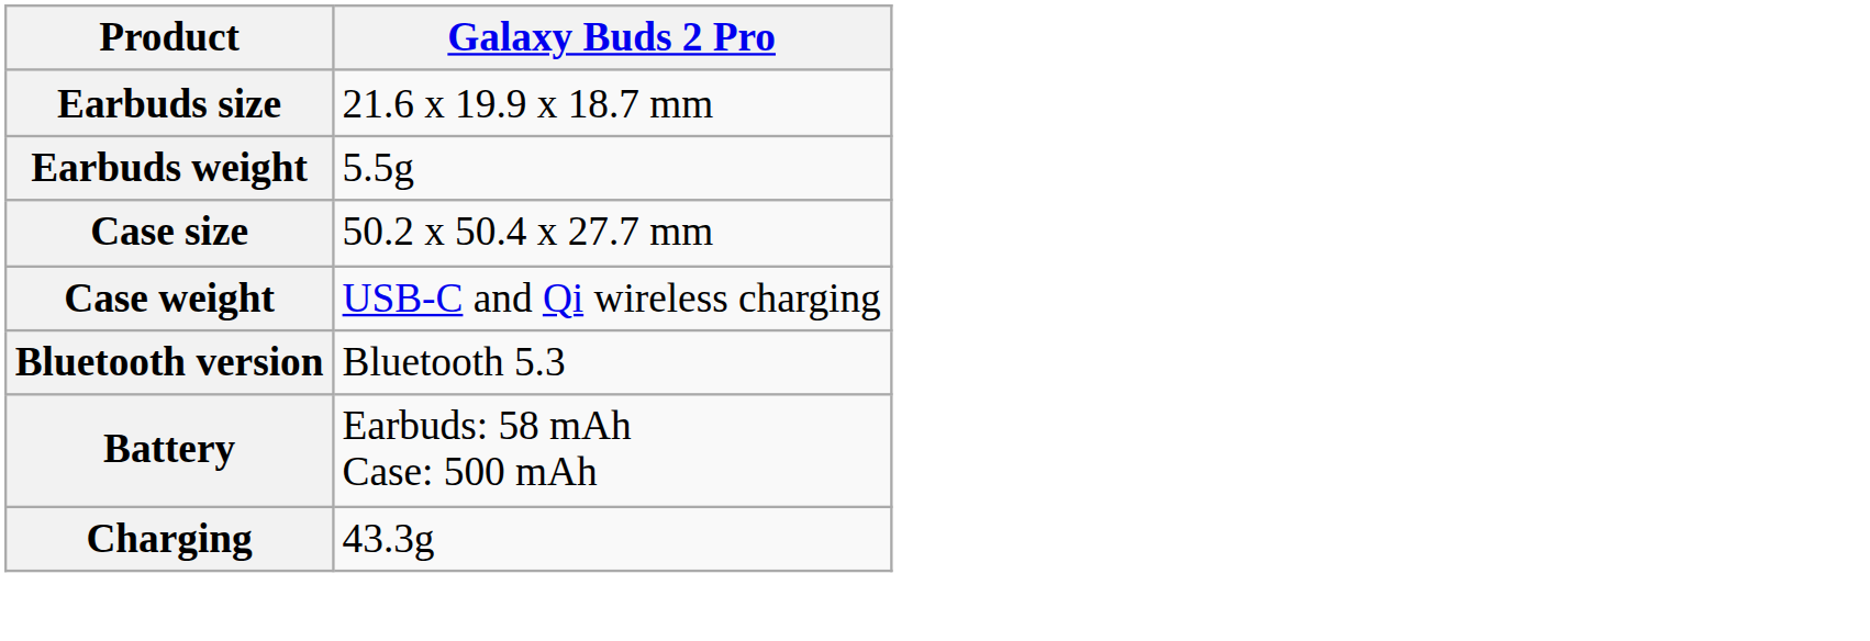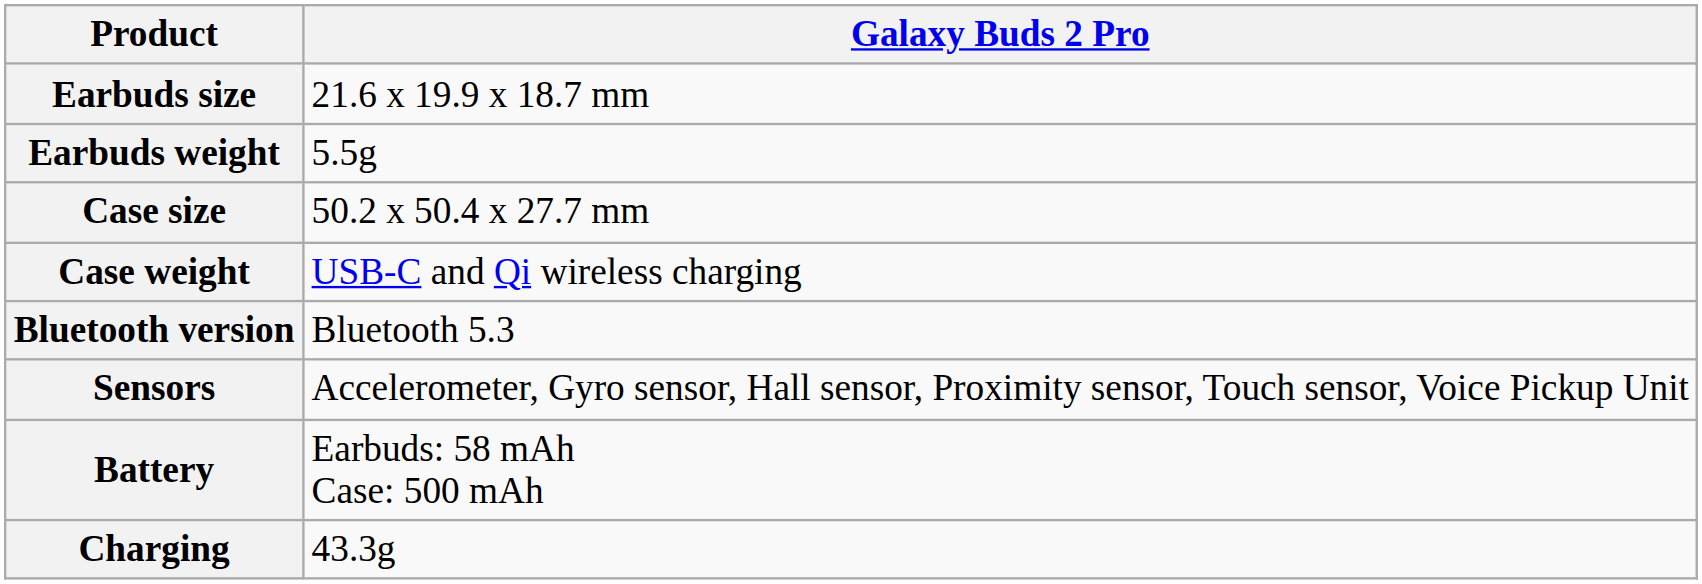 <table class="wikitable">
 <tr>
 <th>Product</th>
 <th><a href='#'>Galaxy Buds 2 Pro</a></th>
 </tr>
 <tr>
 <th>Earbuds size</th>
 <td>21.6 x 19.9 x 18.7 mm</td>
 </tr>
 <tr>
 <th>Earbuds weight</th>
 <td>5.5g</td>
 </tr>
 <tr>
 <th>Case size</th>
 <td>50.2 x 50.4 x 27.7 mm</td>
 </tr>
 <tr>
 <th>Case weight</th>
 <td><a href='#'>USB-C</a> and <a href='#'>Qi</a> wireless charging</td>
 </tr>
 <tr>
 <th>Bluetooth version</th>
 <td>Bluetooth 5.3</td>
 </tr>
 <tr>
+<th>Sensors</th>
+<td>Accelerometer, Gyro sensor, Hall sensor, Proximity sensor, Touch sensor, Voice Pickup Unit</td>
+</tr>
+<tr>
 <th>Battery</th>
 <td>Earbuds: 58 mAh<br>Case: 500 mAh</td>
 </tr>
 <tr>
 <th>Charging</th>
 <td>43.3g</td>
 </tr>
 </table>
